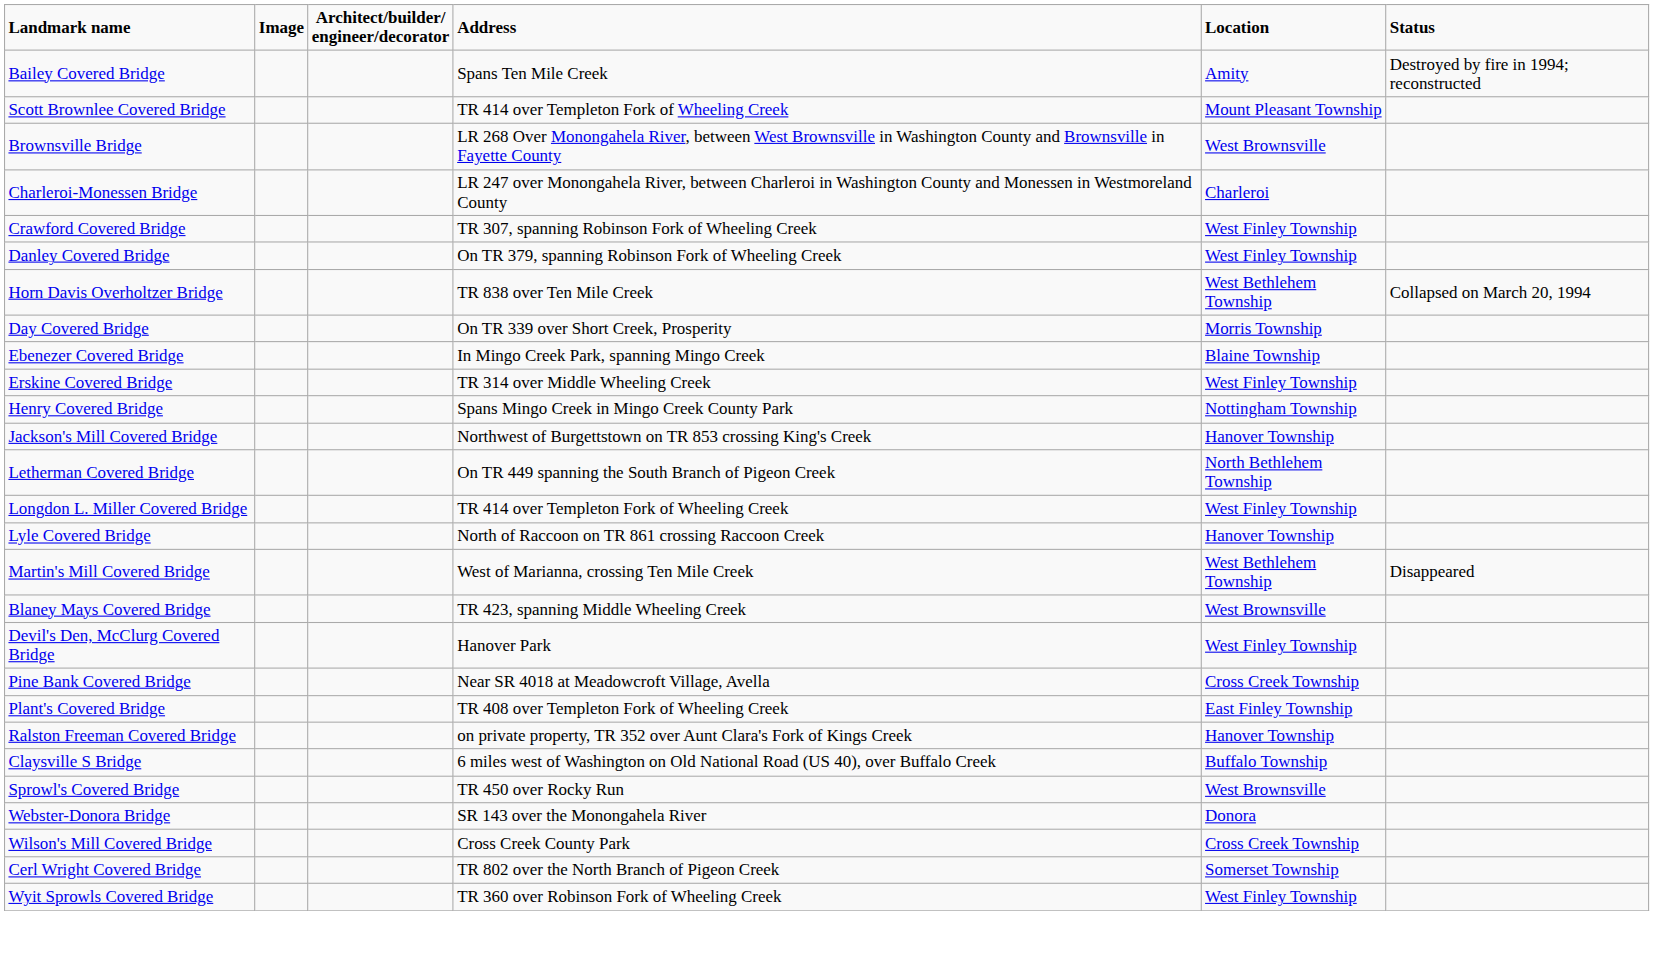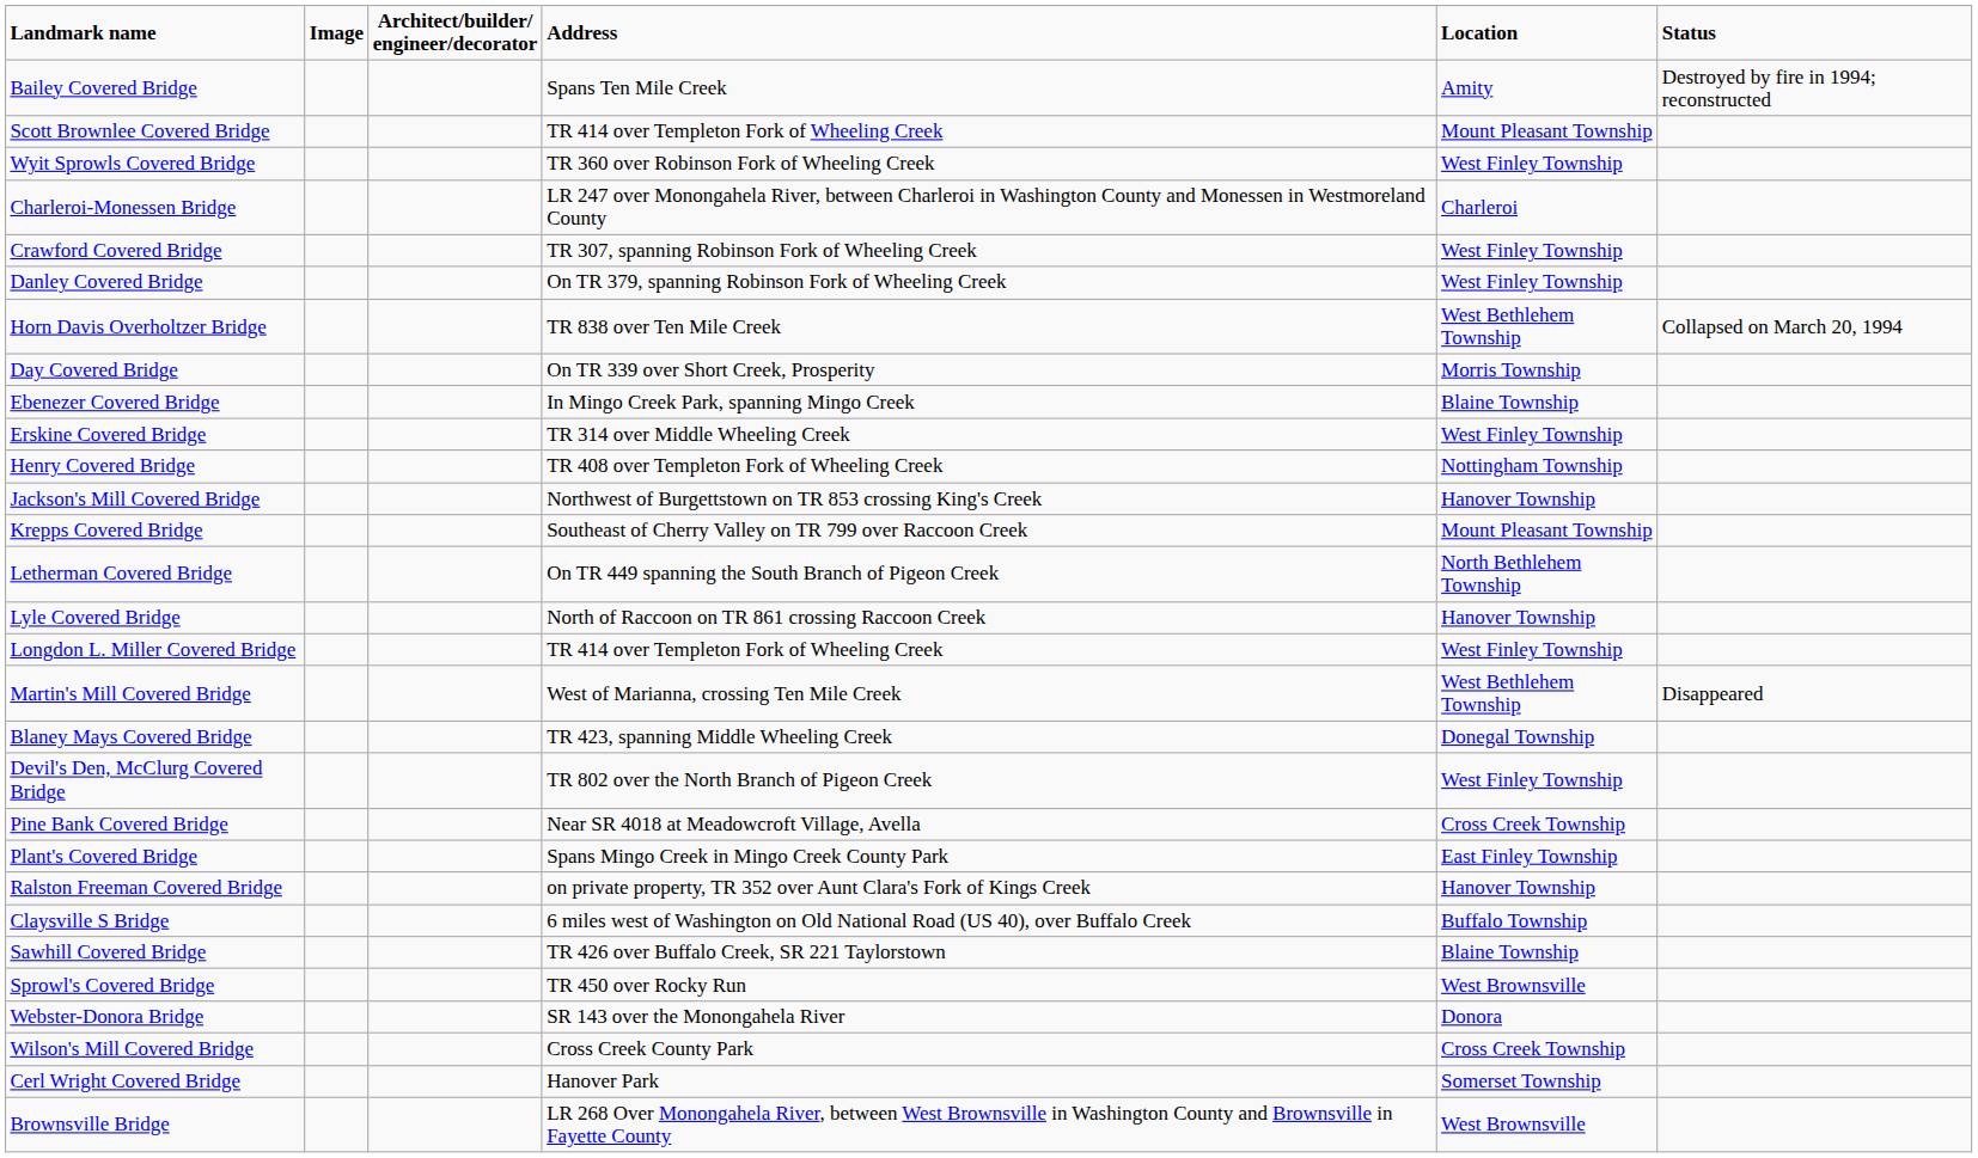 <table class="wikitable sortable" style="width:98%">
 <tr>
 <td><strong>Landmark name</strong></td>
 <td ! class="unsortable"><strong>Image</strong></td>
 <td style="text-align:center;"><strong>Architect/builder/<br>engineer/decorator</strong></td>
 <td><strong>Address</strong></td>
 <td><strong>Location</strong></td>
 <td><strong>Status</strong></td>
 </tr>
 <tr>
 <td><a href='#'>Bailey Covered Bridge</a></td>
 <td></td>
 <td style="text-align:center;"></td>
 <td>Spans Ten Mile Creek</td>
 <td><a href='#'>Amity</a></td>
 <td>Destroyed by fire in 1994; reconstructed</td>
 </tr>
 <tr>
 <td><a href='#'>Scott Brownlee Covered Bridge</a></td>
 <td></td>
 <td style="text-align:center;"></td>
 <td>TR 414 over Templeton Fork of <a href='#'>Wheeling Creek</a></td>
 <td><a href='#'>Mount Pleasant Township</a></td>
 <td></td>
 </tr>
 <tr>
-<td><a href='#'>Brownsville Bridge</a></td>
+<td><a href='#'>Wyit Sprowls Covered Bridge</a></td>
 <td></td>
 <td style="text-align:center;"></td>
-<td>LR 268 Over <a href='#'>Monongahela River</a>, between <a href='#'>West Brownsville</a> in Washington County and <a href='#'>Brownsville</a> in <a href='#'>Fayette County</a></td>
-<td><a href='#'>West Brownsville</a></td>
+<td>TR 360 over Robinson Fork of Wheeling Creek</td>
+<td><a href='#'>West Finley Township</a></td>
 <td></td>
 </tr>
 <tr>
 <td><a href='#'>Charleroi-Monessen Bridge</a></td>
 <td></td>
 <td style="text-align:center;"></td>
 <td>LR 247 over Monongahela River, between Charleroi in Washington County and Monessen in Westmoreland County</td>
 <td><a href='#'>Charleroi</a></td>
 <td></td>
 </tr>
 <tr>
 <td><a href='#'>Crawford Covered Bridge</a></td>
 <td></td>
 <td style="text-align:center;"></td>
 <td>TR 307, spanning Robinson Fork of Wheeling Creek</td>
 <td><a href='#'>West Finley Township</a></td>
 <td></td>
 </tr>
 <tr>
 <td><a href='#'>Danley Covered Bridge</a></td>
 <td></td>
 <td style="text-align:center;"></td>
 <td>On TR 379, spanning Robinson Fork of Wheeling Creek</td>
 <td><a href='#'>West Finley Township</a></td>
 <td></td>
 </tr>
 <tr>
 <td><a href='#'>Horn Davis Overholtzer Bridge</a></td>
 <td></td>
 <td style="text-align:center;"></td>
 <td>TR 838 over Ten Mile Creek</td>
 <td><a href='#'>West Bethlehem Township</a></td>
 <td>Collapsed on March 20, 1994</td>
 </tr>
 <tr>
 <td><a href='#'>Day Covered Bridge</a></td>
 <td></td>
 <td style="text-align:center;"></td>
 <td>On TR 339 over Short Creek, Prosperity</td>
 <td><a href='#'>Morris Township</a></td>
 <td></td>
 </tr>
 <tr>
 <td><a href='#'>Ebenezer Covered Bridge</a></td>
 <td></td>
 <td style="text-align:center;"></td>
 <td>In Mingo Creek Park, spanning Mingo Creek</td>
 <td><a href='#'>Blaine Township</a></td>
 <td></td>
 </tr>
 <tr>
 <td><a href='#'>Erskine Covered Bridge</a></td>
 <td></td>
 <td style="text-align:center;"></td>
 <td>TR 314 over Middle Wheeling Creek</td>
 <td><a href='#'>West Finley Township</a></td>
 <td></td>
 </tr>
 <tr>
 <td><a href='#'>Henry Covered Bridge</a></td>
 <td></td>
 <td style="text-align:center;"></td>
-<td>Spans Mingo Creek in Mingo Creek County Park</td>
+<td>TR 408 over Templeton Fork of Wheeling Creek</td>
 <td><a href='#'>Nottingham Township</a></td>
 <td></td>
 </tr>
 <tr>
 <td><a href='#'>Jackson's Mill Covered Bridge</a></td>
 <td></td>
 <td style="text-align:center;"></td>
 <td>Northwest of Burgettstown on TR 853 crossing King's Creek</td>
 <td><a href='#'>Hanover Township</a></td>
 </tr>
 <tr>
+<td><a href='#'>Krepps Covered Bridge</a></td>
+<td></td>
+<td style="text-align:center;"></td>
+<td>Southeast of Cherry Valley on TR 799 over Raccoon Creek</td>
+<td><a href='#'>Mount Pleasant Township</a></td>
+<td></td>
+</tr>
+<tr>
 <td><a href='#'>Letherman Covered Bridge</a></td>
 <td></td>
 <td style="text-align:center;"></td>
 <td>On TR 449 spanning the South Branch of Pigeon Creek</td>
 <td><a href='#'>North Bethlehem Township</a></td>
 <td></td>
 </tr>
 <tr>
+<td><a href='#'>Lyle Covered Bridge</a></td>
+<td></td>
+<td style="text-align:center;"></td>
+<td>North of Raccoon on TR 861 crossing Raccoon Creek</td>
+<td><a href='#'>Hanover Township</a></td>
+<td></td>
+</tr>
+<tr>
 <td><a href='#'>Longdon L. Miller Covered Bridge</a></td>
 <td></td>
 <td style="text-align:center;"></td>
 <td>TR 414 over Templeton Fork of Wheeling Creek</td>
 <td><a href='#'>West Finley Township</a></td>
-<td></td>
-</tr>
-<tr>
-<td><a href='#'>Lyle Covered Bridge</a></td>
-<td></td>
-<td style="text-align:center;"></td>
-<td>North of Raccoon on TR 861 crossing Raccoon Creek</td>
-<td><a href='#'>Hanover Township</a></td>
 <td></td>
 </tr>
 <tr>
 <td><a href='#'>Martin's Mill Covered Bridge</a></td>
 <td></td>
 <td style="text-align:center;"></td>
 <td>West of Marianna, crossing Ten Mile Creek</td>
 <td><a href='#'>West Bethlehem Township</a></td>
 <td>Disappeared</td>
 </tr>
 <tr>
 <td><a href='#'>Blaney Mays Covered Bridge</a></td>
 <td></td>
 <td style="text-align:center;"></td>
 <td>TR 423, spanning Middle Wheeling Creek</td>
-<td><a href='#'>West Brownsville</a></td>
+<td><a href='#'>Donegal Township</a></td>
 <td></td>
 </tr>
 <tr>
 <td><a href='#'>Devil's Den, McClurg Covered Bridge</a></td>
 <td></td>
 <td style="text-align:center;"></td>
-<td>Hanover Park</td>
+<td>TR 802 over the North Branch of Pigeon Creek</td>
 <td><a href='#'>West Finley Township</a></td>
 <td></td>
 </tr>
 <tr>
 <td><a href='#'>Pine Bank Covered Bridge</a></td>
 <td></td>
 <td style="text-align:center;"></td>
 <td>Near SR 4018 at Meadowcroft Village, Avella</td>
 <td><a href='#'>Cross Creek Township</a></td>
 <td></td>
 </tr>
 <tr>
 <td><a href='#'>Plant's Covered Bridge</a></td>
 <td></td>
 <td style="text-align:center;"></td>
-<td>TR 408 over Templeton Fork of Wheeling Creek</td>
+<td>Spans Mingo Creek in Mingo Creek County Park</td>
 <td><a href='#'>East Finley Township</a></td>
 <td></td>
 </tr>
 <tr>
 <td><a href='#'>Ralston Freeman Covered Bridge</a></td>
 <td></td>
 <td style="text-align:center;"></td>
 <td>on private property, TR 352 over Aunt Clara's Fork of Kings Creek</td>
 <td><a href='#'>Hanover Township</a></td>
 <td></td>
 </tr>
 <tr>
 <td><a href='#'>Claysville S Bridge</a></td>
 <td></td>
 <td style="text-align:center;"></td>
 <td>6 miles west of Washington on Old National Road (US 40), over Buffalo Creek</td>
 <td><a href='#'>Buffalo Township</a></td>
+<td></td>
+</tr>
+<tr>
+<td><a href='#'>Sawhill Covered Bridge</a></td>
+<td></td>
+<td style="text-align:center;"></td>
+<td>TR 426 over Buffalo Creek, SR 221 Taylorstown</td>
+<td><a href='#'>Blaine Township</a></td>
 <td></td>
 </tr>
 <tr>
 <td><a href='#'>Sprowl's Covered Bridge</a></td>
 <td></td>
 <td style="text-align:center;"></td>
 <td>TR 450 over Rocky Run</td>
 <td><a href='#'>West Brownsville</a></td>
 <td></td>
 </tr>
 <tr>
 <td><a href='#'>Webster-Donora Bridge</a></td>
 <td></td>
 <td style="text-align:center;"></td>
 <td>SR 143 over the Monongahela River</td>
 <td><a href='#'>Donora</a></td>
 <td></td>
 </tr>
 <tr>
 <td><a href='#'>Wilson's Mill Covered Bridge</a></td>
 <td></td>
 <td style="text-align:center;"></td>
 <td>Cross Creek County Park</td>
 <td><a href='#'>Cross Creek Township</a></td>
 <td></td>
 </tr>
 <tr>
 <td><a href='#'>Cerl Wright Covered Bridge</a></td>
 <td></td>
 <td style="text-align:center;"></td>
-<td>TR 802 over the North Branch of Pigeon Creek</td>
+<td>Hanover Park</td>
 <td><a href='#'>Somerset Township</a></td>
 <td></td>
 </tr>
 <tr>
-<td><a href='#'>Wyit Sprowls Covered Bridge</a></td>
+<td><a href='#'>Brownsville Bridge</a></td>
 <td></td>
 <td style="text-align:center;"></td>
-<td>TR 360 over Robinson Fork of Wheeling Creek</td>
-<td><a href='#'>West Finley Township</a></td>
+<td>LR 268 Over <a href='#'>Monongahela River</a>, between <a href='#'>West Brownsville</a> in Washington County and <a href='#'>Brownsville</a> in <a href='#'>Fayette County</a></td>
+<td><a href='#'>West Brownsville</a></td>
 <td></td>
 </tr>
 </table>
